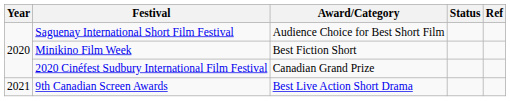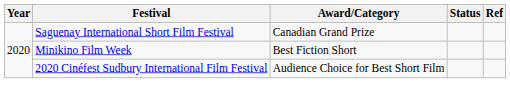 <table class="wikitable">
 <tr>
 <th>Year</th>
 <th>Festival</th>
 <th>Award/Category</th>
 <th>Status</th>
 <th>Ref</th>
 </tr>
 <tr>
 <td rowspan="3">2020</td>
 <td><a href='#'>Saguenay International Short Film Festival</a></td>
-<td>Audience Choice for Best Short Film</td>
+<td>Canadian Grand Prize</td>
 <td></td>
 <td></td>
 </tr>
 <tr>
 <td><a href='#'>Minikino Film Week</a></td>
 <td>Best Fiction Short</td>
 <td></td>
 <td></td>
 </tr>
 <tr>
 <td><a href='#'>2020 Cinéfest Sudbury International Film Festival</a></td>
-<td>Canadian Grand Prize</td>
-<td></td>
-<td></td>
-</tr>
-<tr>
-<td>2021</td>
-<td><a href='#'>9th Canadian Screen Awards</a></td>
-<td><a href='#'>Best Live Action Short Drama</a></td>
+<td>Audience Choice for Best Short Film</td>
 <td></td>
 <td></td>
 </tr>
 </table>
